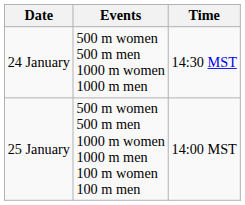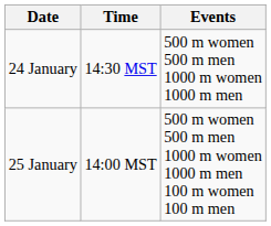 <table class="wikitable" border="1">
 <tr>
 <th>Date</th>
+<th>Time</th>
 <th>Events</th>
-<th>Time</th>
 </tr>
 <tr>
 <td>24 January</td>
+<td>14:30 <a href='#'>MST</a></td>
 <td>500 m women<br>500 m men<br>1000 m women<br>1000 m men</td>
-<td>14:30 <a href='#'>MST</a></td>
 </tr>
 <tr>
 <td>25 January</td>
+<td>14:00 MST</td>
 <td>500 m women<br>500 m men<br>1000 m women<br>1000 m men<br>100 m women<br>100 m men</td>
-<td>14:00 MST</td>
 </tr>
 </table>
